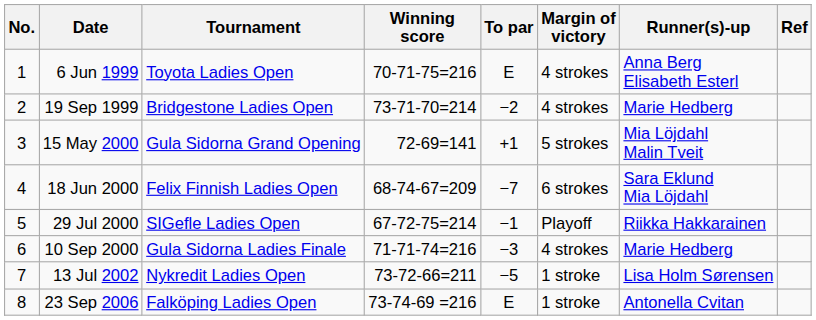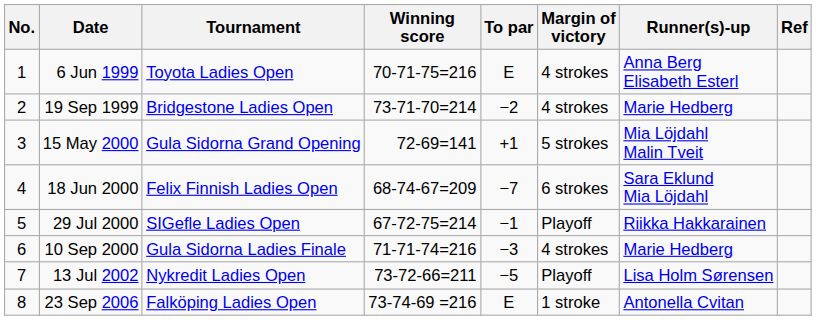 <table class="wikitable" style="font-size:95%;">
 <tr>
 <th>No.</th>
 <th>Date</th>
 <th>Tournament</th>
 <th>Winning<br>score</th>
 <th>To par</th>
 <th>Margin of<br>victory</th>
 <th>Runner(s)-up</th>
 <th>Ref</th>
 </tr>
 <tr>
 <td align=center>1</td>
 <td align=right>6 Jun <a href='#'>1999</a></td>
 <td><a href='#'>Toyota Ladies Open</a></td>
 <td align=right>70-71-75=216</td>
 <td align=center>E</td>
 <td>4 strokes</td>
 <td> <a href='#'>Anna Berg</a><br> <a href='#'>Elisabeth Esterl</a></td>
 <td></td>
 </tr>
 <tr>
 <td align=center>2</td>
 <td align=right>19 Sep 1999</td>
 <td><a href='#'>Bridgestone Ladies Open</a></td>
 <td align=right>73-71-70=214</td>
 <td align=center>−2</td>
 <td>4 strokes</td>
 <td> <a href='#'>Marie Hedberg</a></td>
 <td></td>
 </tr>
 <tr>
 <td align=center>3</td>
 <td align=right>15 May <a href='#'>2000</a></td>
 <td><a href='#'>Gula Sidorna Grand Opening</a></td>
 <td align=right>72-69=141</td>
 <td align=center>+1</td>
 <td>5 strokes</td>
 <td> <a href='#'>Mia Löjdahl</a><br> <a href='#'>Malin Tveit</a></td>
 <td></td>
 </tr>
 <tr>
 <td align=center>4</td>
 <td align=right>18 Jun 2000</td>
 <td><a href='#'>Felix Finnish Ladies Open</a></td>
 <td align=right>68-74-67=209</td>
 <td align=center>−7</td>
 <td>6 strokes</td>
 <td> <a href='#'>Sara Eklund</a><br> <a href='#'>Mia Löjdahl</a></td>
 <td></td>
 </tr>
 <tr>
 <td align=center>5</td>
 <td align=right>29 Jul 2000</td>
 <td><a href='#'>SI</a><a href='#'>Gefle Ladies Open</a></td>
 <td align=right>67-72-75=214</td>
 <td align=center>−1</td>
 <td>Playoff</td>
 <td> <a href='#'>Riikka Hakkarainen</a></td>
 <td></td>
 </tr>
 <tr>
 <td align=center>6</td>
 <td align=right>10 Sep 2000</td>
 <td><a href='#'>Gula Sidorna Ladies Finale</a></td>
 <td align=right>71-71-74=216</td>
 <td align=center>−3</td>
 <td>4 strokes</td>
 <td> <a href='#'>Marie Hedberg</a></td>
 <td></td>
 </tr>
 <tr>
 <td align=center>7</td>
 <td align=right>13 Jul <a href='#'>2002</a></td>
 <td><a href='#'>Nykredit Ladies Open</a></td>
 <td align=right>73-72-66=211</td>
 <td align=center>−5</td>
-<td>1 stroke</td>
+<td>Playoff</td>
 <td> <a href='#'>Lisa Holm Sørensen</a></td>
 <td></td>
 </tr>
 <tr>
 <td align=center>8</td>
 <td align=right>23 Sep <a href='#'>2006</a></td>
 <td><a href='#'>Falköping Ladies Open</a></td>
 <td align=right>73-74-69 =216</td>
 <td align=center>E</td>
 <td>1 stroke</td>
 <td> <a href='#'>Antonella Cvitan</a></td>
 <td></td>
 </tr>
 </table>
